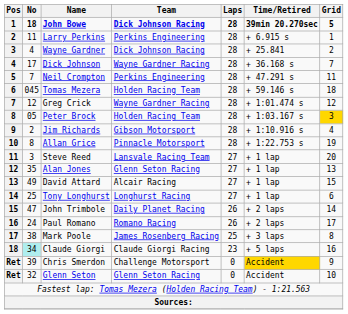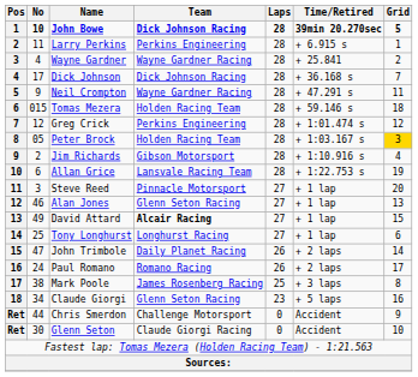 <table class="wikitable" style="font-size: 85%;">
 <tr>
 <th>Pos</th>
 <th>No</th>
 <th>Name</th>
 <th>Team</th>
 <th>Laps</th>
 <th>Time/Retired</th>
 <th>Grid</th>
 </tr>
 <tr>
 <th>1</th>
-<td align="center"><strong>18</strong></td>
+<td align="center"><strong>10</strong></td>
 <td> <strong><a href='#'>John Bowe</a></strong></td>
 <td><strong><a href='#'>Dick Johnson Racing</a></strong></td>
 <td align="center"><strong>28</strong></td>
 <td><strong>39min 20.270sec</strong></td>
 <td align="center"><strong>5</strong></td>
 </tr>
 <tr>
 <th>2</th>
 <td align="center">11</td>
 <td> <a href='#'>Larry Perkins</a></td>
 <td><a href='#'>Perkins Engineering</a></td>
 <td align="center">28</td>
 <td>+ 6.915 s</td>
 <td align="center">1</td>
 </tr>
 <tr>
 <th>3</th>
 <td align="center">4</td>
 <td> <a href='#'>Wayne Gardner</a></td>
-<td><a href='#'>Dick Johnson Racing</a></td>
+<td><a href='#'>Wayne Gardner Racing</a></td>
 <td align="center">28</td>
 <td>+ 25.841</td>
 <td align="center">2</td>
 </tr>
 <tr>
 <th>4</th>
 <td align="center">17</td>
 <td> <a href='#'>Dick Johnson</a></td>
-<td><a href='#'>Wayne Gardner Racing</a></td>
+<td><a href='#'>Dick Johnson Racing</a></td>
 <td align="center">28</td>
 <td>+ 36.168 s</td>
 <td align="center">7</td>
 </tr>
 <tr>
 <th>5</th>
-<td align="center">7</td>
+<td align="center">9</td>
 <td> <a href='#'>Neil Crompton</a></td>
-<td><a href='#'>Perkins Engineering</a></td>
+<td><a href='#'>Wayne Gardner Racing</a></td>
 <td align="center">28</td>
 <td>+ 47.291 s</td>
 <td align="center">11</td>
 </tr>
 <tr>
 <th>6</th>
-<td align="center">045</td>
+<td align="center">015</td>
 <td> <a href='#'>Tomas Mezera</a></td>
 <td><a href='#'>Holden Racing Team</a></td>
 <td align="center">28</td>
 <td>+ 59.146 s</td>
 <td align="center">18</td>
 </tr>
 <tr>
 <th>7</th>
 <td align="center">12</td>
 <td> Greg Crick</td>
-<td><a href='#'>Wayne Gardner Racing</a></td>
+<td><a href='#'>Perkins Engineering</a></td>
 <td align="center">28</td>
 <td>+ 1:01.474 s</td>
 <td align="center">12</td>
 </tr>
 <tr>
 <th>8</th>
 <td align="center">05</td>
 <td> <a href='#'>Peter Brock</a></td>
 <td><a href='#'>Holden Racing Team</a></td>
 <td align="center">28</td>
 <td>+ 1:03.167 s</td>
 <td align="center" style="background: gold;">3</td>
 </tr>
 <tr>
 <th>9</th>
 <td align="center">2</td>
 <td> <a href='#'>Jim Richards</a></td>
 <td><a href='#'>Gibson Motorsport</a></td>
 <td align="center">28</td>
 <td>+ 1:10.916 s</td>
 <td align="center">4</td>
 </tr>
 <tr>
 <th>10</th>
-<td align="center">8</td>
+<td align="center">6</td>
 <td> <a href='#'>Allan Grice</a></td>
-<td><a href='#'>Pinnacle Motorsport</a></td>
+<td><a href='#'>Lansvale Racing Team</a></td>
 <td align="center">28</td>
 <td>+ 1:22.753 s</td>
 <td align="center">19</td>
 </tr>
 <tr>
 <th>11</th>
 <td align="center">3</td>
 <td> Steve Reed</td>
-<td><a href='#'>Lansvale Racing Team</a></td>
+<td><a href='#'>Pinnacle Motorsport</a></td>
 <td align="center">27</td>
 <td>+ 1 lap</td>
 <td align="center">20</td>
 </tr>
 <tr>
 <th>12</th>
-<td align="center">35</td>
+<td align="center">46</td>
 <td> <a href='#'>Alan Jones</a></td>
 <td><a href='#'>Glenn Seton Racing</a></td>
 <td align="center">27</td>
 <td>+ 1 lap</td>
 <td align="center">13</td>
 </tr>
 <tr>
 <th>13</th>
 <td align="center">49</td>
 <td> David Attard</td>
-<td>Alcair Racing</td>
+<td><strong>Alcair Racing</strong></td>
 <td align="center">27</td>
 <td>+ 1 lap</td>
 <td align="center">15</td>
 </tr>
 <tr>
 <th>14</th>
 <td align="center">25</td>
 <td> <a href='#'>Tony Longhurst</a></td>
 <td><a href='#'>Longhurst Racing</a></td>
 <td align="center">27</td>
 <td>+ 1 lap</td>
 <td align="center">6</td>
 </tr>
 <tr>
 <th>15</th>
 <td align="center">47</td>
 <td> John Trimbole</td>
 <td><a href='#'>Daily Planet Racing</a></td>
 <td align="center">26</td>
 <td>+ 2 laps</td>
 <td align="center">14</td>
 </tr>
 <tr>
 <th>16</th>
 <td align="center">24</td>
 <td> Paul Romano</td>
 <td><a href='#'>Romano Racing</a></td>
 <td align="center">26</td>
 <td>+ 2 laps</td>
 <td align="center">17</td>
 </tr>
 <tr>
 <th>17</th>
 <td align="center">38</td>
 <td> Mark Poole</td>
 <td><a href='#'>James Rosenberg Racing</a></td>
 <td align="center">25</td>
 <td>+ 3 laps</td>
 <td align="center">8</td>
 </tr>
 <tr>
 <th>18</th>
-<td align="center" style="background: paleturquoise;">34</td>
+<td align="center">34</td>
 <td> Claude Giorgi</td>
-<td>Claude Giorgi Racing</td>
+<td><a href='#'>Glenn Seton Racing</a></td>
 <td align="center">23</td>
 <td>+ 5 laps</td>
 <td align="center">16</td>
 </tr>
 <tr>
 <th>Ret</th>
-<td align="center">39</td>
+<td align="center">44</td>
 <td> Chris Smerdon</td>
 <td>Challenge Motorsport</td>
 <td align="center">0</td>
-<td style="background: gold;">Accident</td>
+<td>Accident</td>
 <td align="center">9</td>
 </tr>
 <tr>
 <th>Ret</th>
-<td align="center">32</td>
+<td align="center">30</td>
 <td> <a href='#'>Glenn Seton</a></td>
-<td><a href='#'>Glenn Seton Racing</a></td>
+<td>Claude Giorgi Racing</td>
 <td align="center">0</td>
 <td>Accident</td>
 <td align="center">10</td>
 </tr>
 <tr>
 <td colspan="8" align="center"><em>Fastest lap: <a href='#'>Tomas Mezera</a> (<a href='#'>Holden Racing Team</a>) - 1:21.563</em></td>
 </tr>
 <tr>
 <th colspan="8">Sources:</th>
 </tr>
 <tr>
 </tr>
 </table>
